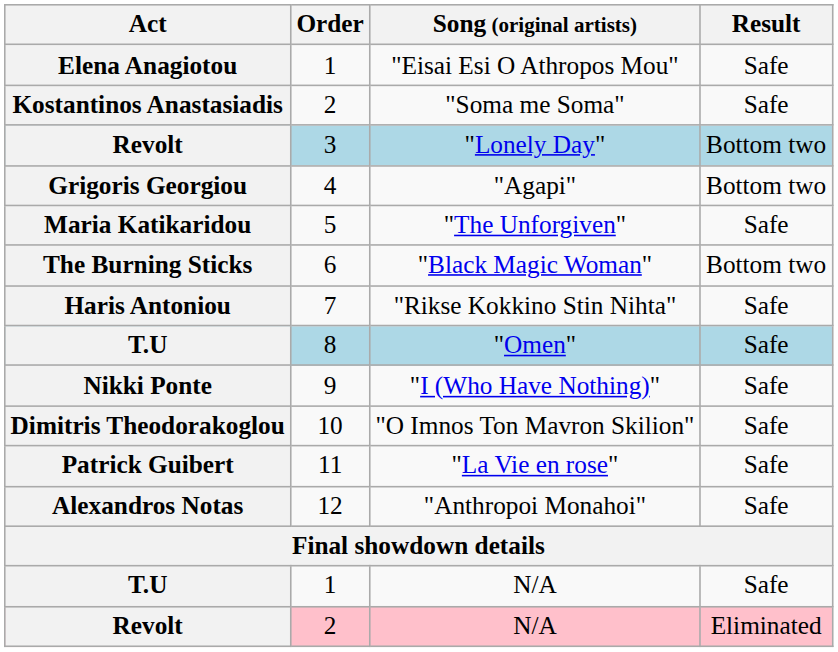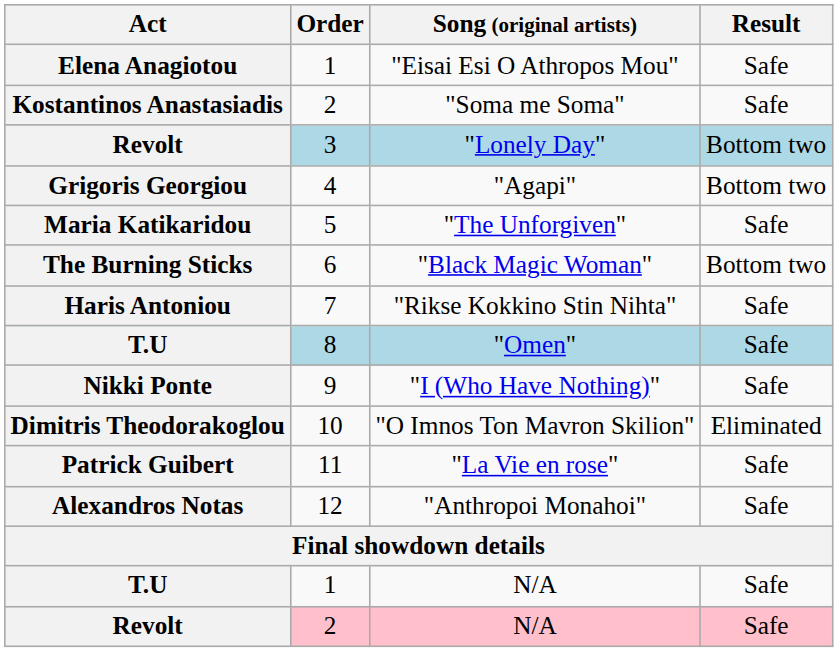 <table class="wikitable plainrowheaders" style="text-align:center;">
 <tr>
 <th scope="col">Act</th>
 <th scope="col">Order</th>
 <th scope="col">Song<small> (original artists)</small></th>
 <th scope="col">Result</th>
 </tr>
 <tr>
 <th scope="row">Elena Anagiotou</th>
 <td>1</td>
 <td>"Eisai Esi O Athropos Mou"</td>
 <td>Safe</td>
 </tr>
 <tr>
 <th scope="row">Kostantinos Anastasiadis</th>
 <td>2</td>
 <td>"Soma me Soma"</td>
 <td>Safe</td>
 </tr>
 <tr style="background:lightblue;">
 <th scope="row">Revolt</th>
 <td>3</td>
 <td>"<a href='#'>Lonely Day</a>"</td>
 <td>Bottom two</td>
 </tr>
 <tr>
 <th scope="row">Grigoris Georgiou</th>
 <td>4</td>
 <td>"Agapi"</td>
 <td>Bottom two</td>
 </tr>
 <tr>
 <th scope="row">Maria Katikaridou</th>
 <td>5</td>
 <td>"<a href='#'>The Unforgiven</a>"</td>
 <td>Safe</td>
 </tr>
 <tr>
 <th scope="row">The Burning Sticks</th>
 <td>6</td>
 <td>"<a href='#'>Black Magic Woman</a>"</td>
 <td>Bottom two</td>
 </tr>
 <tr>
 <th scope="row">Haris Antoniou</th>
 <td>7</td>
 <td>"Rikse Kokkino Stin Nihta"</td>
 <td>Safe</td>
 </tr>
 <tr style="background:lightblue;">
 <th scope="row">T.U</th>
 <td>8</td>
 <td>"<a href='#'>Omen</a>"</td>
 <td>Safe</td>
 </tr>
 <tr>
 <th scope="row">Nikki Ponte</th>
 <td>9</td>
 <td>"<a href='#'>I (Who Have Nothing)</a>"</td>
 <td>Safe</td>
 </tr>
 <tr>
 <th scope="row">Dimitris Theodorakoglou</th>
 <td>10</td>
 <td>"O Imnos Ton Mavron Skilion"</td>
-<td>Safe</td>
+<td>Eliminated</td>
 </tr>
 <tr>
 <th scope="row">Patrick Guibert</th>
 <td>11</td>
 <td>"<a href='#'>La Vie en rose</a>"</td>
 <td>Safe</td>
 </tr>
 <tr>
 <th scope="row">Alexandros Notas</th>
 <td>12</td>
 <td>"Anthropoi Monahoi"</td>
 <td>Safe</td>
 </tr>
 <tr>
 <th scope="col" colspan="6">Final showdown details</th>
 </tr>
 <tr>
 <th scope="row">T.U</th>
 <td>1</td>
 <td>N/A</td>
 <td>Safe</td>
 </tr>
 <tr style="background:pink;">
 <th scope="row">Revolt</th>
 <td>2</td>
 <td>N/A</td>
-<td>Eliminated</td>
+<td>Safe</td>
 </tr>
 </table>
